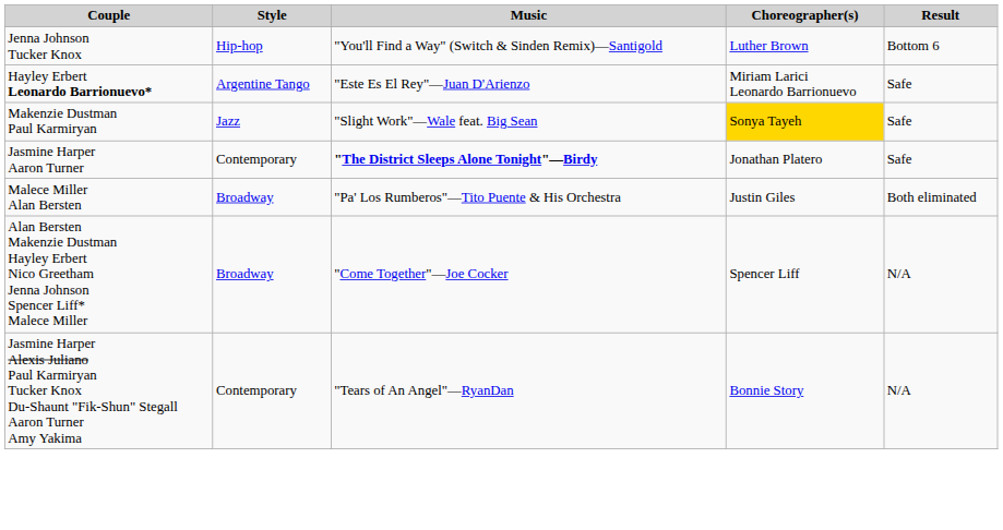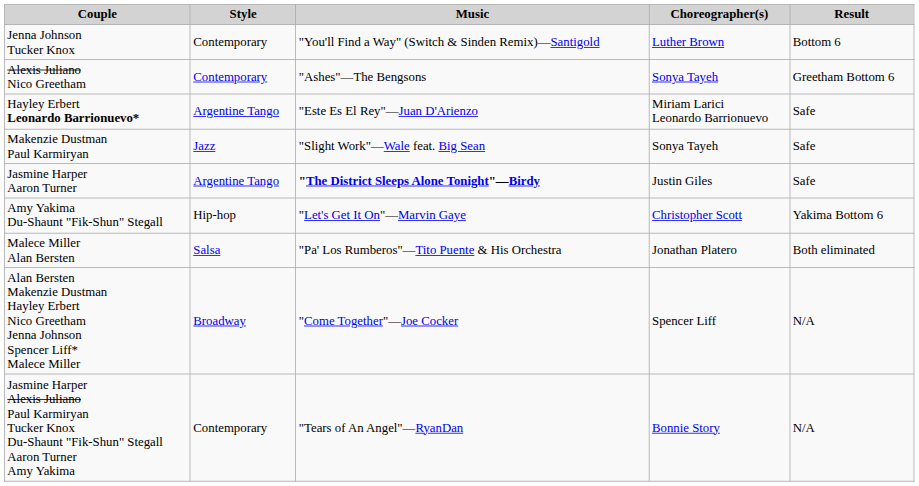 <table class="wikitable" style="width:90%;">
 <tr style="background:lightgrey; text-align:center;">
 <td><strong>Couple</strong></td>
 <td><strong>Style</strong></td>
 <td><strong>Music</strong></td>
 <td><strong>Choreographer(s)</strong></td>
 <td><strong>Result</strong></td>
 </tr>
 <tr>
 <td>Jenna Johnson<br>Tucker Knox</td>
-<td><a href='#'>Hip-hop</a></td>
+<td>Contemporary</td>
 <td>"You'll Find a Way" (Switch & Sinden Remix)—<a href='#'>Santigold</a></td>
 <td><a href='#'>Luther Brown</a></td>
 <td>Bottom 6</td>
+</tr>
+<tr>
+<td><s>Alexis Juliano</s><br>Nico Greetham</td>
+<td><a href='#'>Contemporary</a></td>
+<td>"Ashes"—The Bengsons</td>
+<td><a href='#'>Sonya Tayeh</a></td>
+<td>Greetham Bottom 6</td>
 </tr>
 <tr>
 <td>Hayley Erbert<br><strong>Leonardo Barrionuevo*</strong></td>
 <td><a href='#'>Argentine Tango</a></td>
 <td>"Este Es El Rey"—<a href='#'>Juan D'Arienzo</a></td>
 <td>Miriam Larici<br>Leonardo Barrionuevo</td>
 <td>Safe</td>
 </tr>
 <tr>
 <td>Makenzie Dustman<br>Paul Karmiryan</td>
 <td><a href='#'>Jazz</a></td>
 <td>"Slight Work"—<a href='#'>Wale</a> feat. <a href='#'>Big Sean</a></td>
-<td style="background: gold;">Sonya Tayeh</td>
+<td>Sonya Tayeh</td>
 <td>Safe</td>
 </tr>
 <tr>
 <td>Jasmine Harper<br>Aaron Turner</td>
-<td>Contemporary</td>
+<td><a href='#'>Argentine Tango</a></td>
 <td><strong>"<a href='#'>The District Sleeps Alone Tonight</a>"—<a href='#'>Birdy</a></strong></td>
-<td>Jonathan Platero</td>
+<td>Justin Giles</td>
 <td>Safe</td>
 </tr>
 <tr>
+<td>Amy Yakima<br>Du-Shaunt "Fik-Shun" Stegall</td>
+<td>Hip-hop</td>
+<td>"<a href='#'>Let's Get It On</a>"—<a href='#'>Marvin Gaye</a></td>
+<td><a href='#'>Christopher Scott</a></td>
+<td>Yakima Bottom 6</td>
+</tr>
+<tr>
 <td>Malece Miller<br>Alan Bersten</td>
-<td><a href='#'>Broadway</a></td>
+<td><a href='#'>Salsa</a></td>
 <td>"Pa' Los Rumberos"—<a href='#'>Tito Puente</a> & His Orchestra</td>
-<td>Justin Giles</td>
+<td>Jonathan Platero</td>
 <td>Both eliminated</td>
 </tr>
 <tr>
 <td>Alan Bersten<br>Makenzie Dustman<br>Hayley Erbert<br>Nico Greetham<br>Jenna Johnson<br>Spencer Liff*<br>Malece Miller</td>
 <td><a href='#'>Broadway</a></td>
 <td>"<a href='#'>Come Together</a>"—<a href='#'>Joe Cocker</a></td>
 <td>Spencer Liff</td>
 <td>N/A</td>
 </tr>
 <tr>
 <td>Jasmine Harper<br><s>Alexis Juliano</s><br>Paul Karmiryan<br>Tucker Knox<br>Du-Shaunt "Fik-Shun" Stegall<br>Aaron Turner<br>Amy Yakima</td>
 <td>Contemporary</td>
 <td>"Tears of An Angel"—<a href='#'>RyanDan</a></td>
 <td><a href='#'>Bonnie Story</a></td>
 <td>N/A</td>
 </tr>
 </table>
